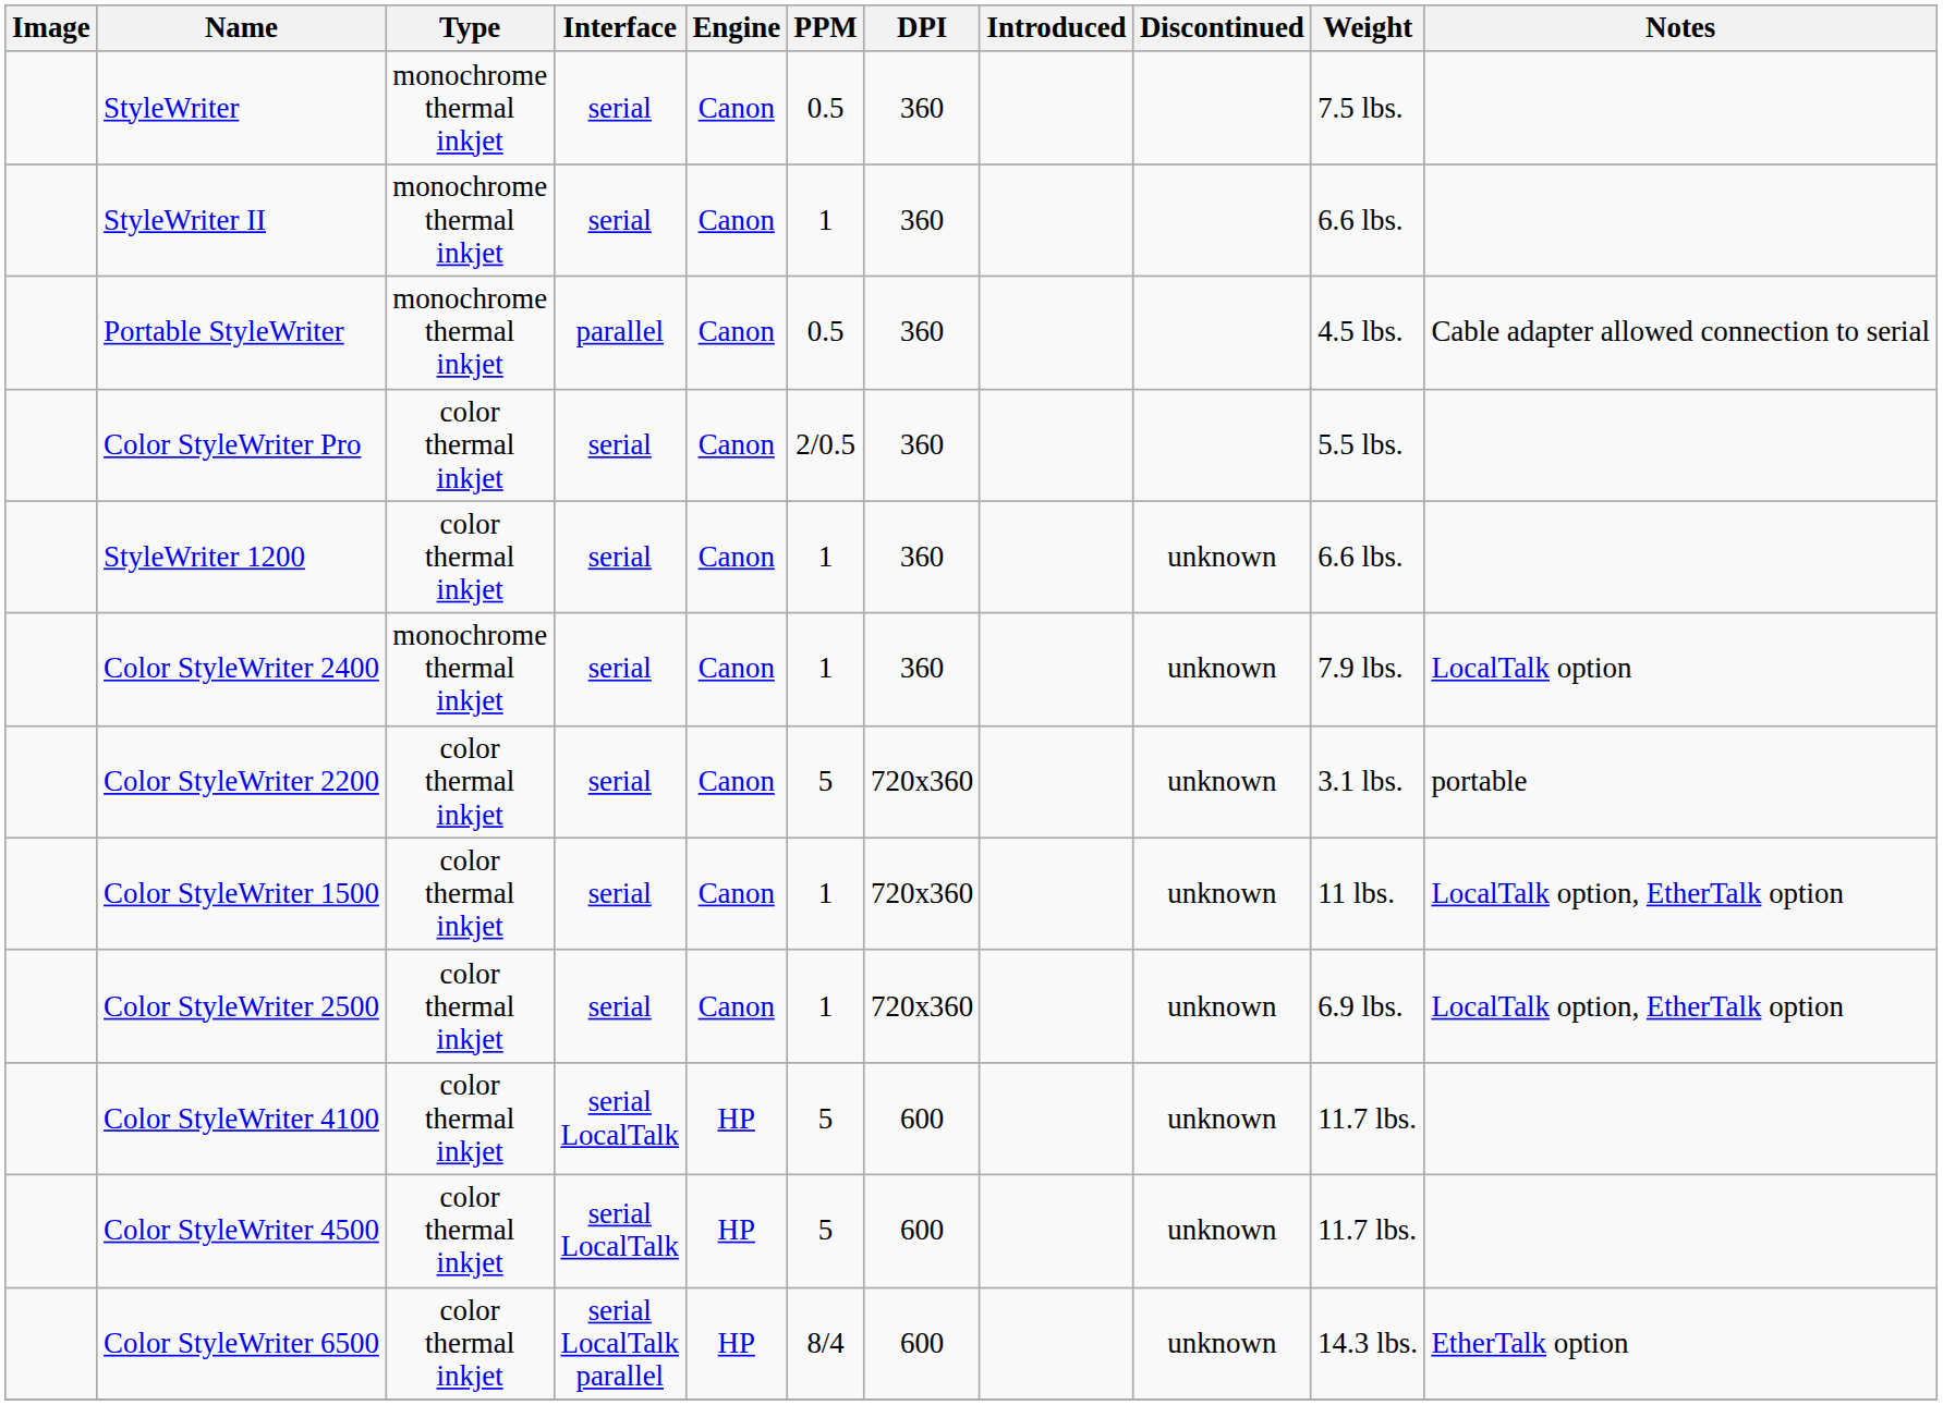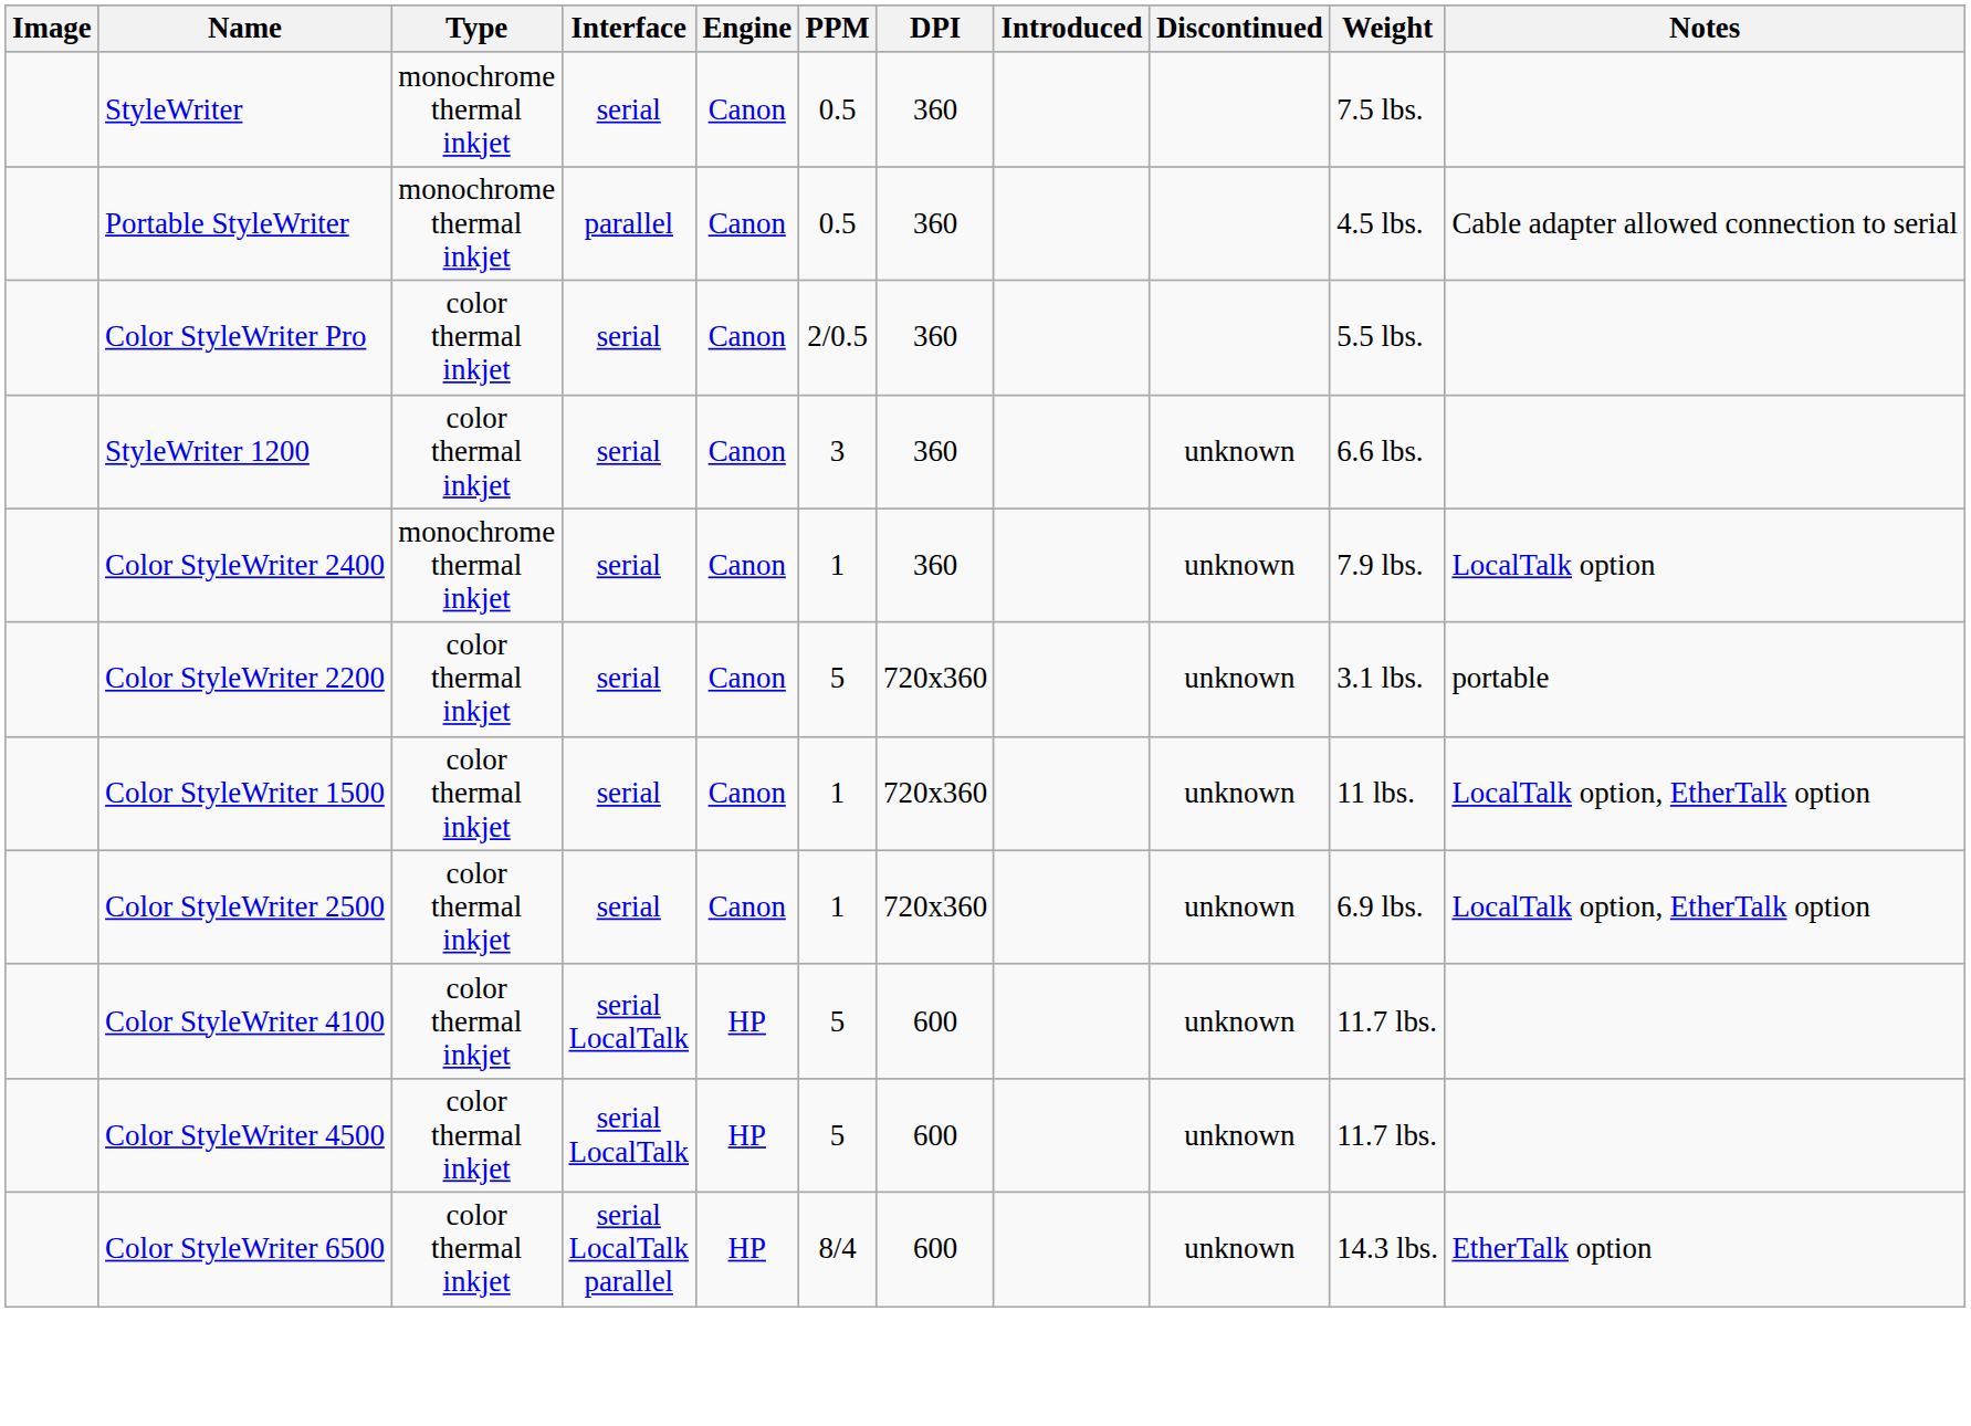 <table class="wikitable sortable">
 <tr>
 <th class=unsortable>Image</th>
 <th class=unsortable>Name</th>
 <th class=unsortable>Type</th>
 <th class=unsortable>Interface</th>
 <th class=unsortable>Engine</th>
 <th>PPM</th>
 <th>DPI</th>
 <th>Introduced</th>
 <th>Discontinued</th>
 <th>Weight</th>
 <th class=unsortable>Notes</th>
 </tr>
 <tr>
 <td></td>
 <td><a href='#'>StyleWriter</a></td>
 <td align=center>monochrome<br>thermal<br><a href='#'>inkjet</a></td>
 <td align=center><a href='#'>serial</a></td>
 <td align=center><a href='#'>Canon</a></td>
 <td align=center>0.5</td>
 <td align=center>360</td>
 <td align=center></td>
 <td align=center></td>
 <td>7.5 lbs.</td>
-<td></td>
-</tr>
-<tr>
-<td></td>
-<td><a href='#'>StyleWriter II</a></td>
-<td align=center>monochrome<br>thermal<br><a href='#'>inkjet</a></td>
-<td align=center><a href='#'>serial</a></td>
-<td align=center><a href='#'>Canon</a></td>
-<td align=center>1</td>
-<td align=center>360</td>
-<td align=center></td>
-<td align=center></td>
-<td>6.6 lbs.</td>
 <td></td>
 </tr>
 <tr>
 <td></td>
 <td><a href='#'>Portable StyleWriter</a></td>
 <td align=center>monochrome<br>thermal<br><a href='#'>inkjet</a></td>
 <td align=center><a href='#'>parallel</a></td>
 <td align=center><a href='#'>Canon</a></td>
 <td align=center>0.5</td>
 <td align=center>360</td>
 <td align=center></td>
 <td align=center></td>
 <td>4.5 lbs.</td>
 <td>Cable adapter allowed connection to serial</td>
 </tr>
 <tr>
 <td></td>
 <td><a href='#'>Color StyleWriter Pro</a></td>
 <td align=center>color<br>thermal<br><a href='#'>inkjet</a></td>
 <td align=center><a href='#'>serial</a></td>
 <td align=center><a href='#'>Canon</a></td>
 <td align=center>2/0.5</td>
 <td align=center>360</td>
 <td align=center></td>
 <td align=center></td>
 <td>5.5 lbs.</td>
 <td></td>
 </tr>
 <tr>
 <td></td>
 <td><a href='#'>StyleWriter 1200</a></td>
 <td align=center>color<br>thermal<br><a href='#'>inkjet</a></td>
 <td align=center><a href='#'>serial</a></td>
 <td align=center><a href='#'>Canon</a></td>
-<td align=center>1</td>
+<td align=center>3</td>
 <td align=center>360</td>
 <td align=center></td>
 <td align=center>unknown</td>
 <td>6.6 lbs.</td>
 <td></td>
 </tr>
 <tr>
 <td></td>
 <td><a href='#'>Color StyleWriter 2400</a></td>
 <td align=center>monochrome<br>thermal<br><a href='#'>inkjet</a></td>
 <td align=center><a href='#'>serial</a></td>
 <td align=center><a href='#'>Canon</a></td>
 <td align=center>1</td>
 <td align=center>360</td>
 <td align=center></td>
 <td align=center>unknown</td>
 <td>7.9 lbs.</td>
 <td><a href='#'>LocalTalk</a> option</td>
 </tr>
 <tr>
 <td></td>
 <td><a href='#'>Color StyleWriter 2200</a></td>
 <td align=center>color<br>thermal<br><a href='#'>inkjet</a></td>
 <td align=center><a href='#'>serial</a></td>
 <td align=center><a href='#'>Canon</a></td>
 <td align=center>5</td>
 <td align=center>720x360</td>
 <td align=center></td>
 <td align=center>unknown</td>
 <td>3.1 lbs.</td>
 <td>portable</td>
 </tr>
 <tr>
 <td></td>
 <td><a href='#'>Color StyleWriter 1500</a></td>
 <td align=center>color<br>thermal<br><a href='#'>inkjet</a></td>
 <td align=center><a href='#'>serial</a></td>
 <td align=center><a href='#'>Canon</a></td>
 <td align=center>1</td>
 <td align=center>720x360</td>
 <td align=center></td>
 <td align=center>unknown</td>
 <td>11 lbs.</td>
 <td><a href='#'>LocalTalk</a> option, <a href='#'>EtherTalk</a> option</td>
 </tr>
 <tr>
 <td></td>
 <td><a href='#'>Color StyleWriter 2500</a></td>
 <td align=center>color<br>thermal<br><a href='#'>inkjet</a></td>
 <td align=center><a href='#'>serial</a></td>
 <td align=center><a href='#'>Canon</a></td>
 <td align=center>1</td>
 <td align=center>720x360</td>
 <td align=center></td>
 <td align=center>unknown</td>
 <td>6.9 lbs.</td>
 <td><a href='#'>LocalTalk</a> option, <a href='#'>EtherTalk</a> option</td>
 </tr>
 <tr>
 <td></td>
 <td><a href='#'>Color StyleWriter 4100</a></td>
 <td align=center>color<br>thermal<br><a href='#'>inkjet</a></td>
 <td align=center><a href='#'>serial</a><br><a href='#'>LocalTalk</a></td>
 <td align="center"><a href='#'>HP</a></td>
 <td align=center>5</td>
 <td align=center>600</td>
 <td align=center></td>
 <td align=center>unknown</td>
 <td>11.7 lbs.</td>
 <td></td>
 </tr>
 <tr>
 <td></td>
 <td><a href='#'>Color StyleWriter 4500</a></td>
 <td align=center>color<br>thermal<br><a href='#'>inkjet</a></td>
 <td align=center><a href='#'>serial</a><br><a href='#'>LocalTalk</a></td>
 <td align="center"><a href='#'>HP</a></td>
 <td align=center>5</td>
 <td align=center>600</td>
 <td align=center></td>
 <td align=center>unknown</td>
 <td>11.7 lbs.</td>
 <td></td>
 </tr>
 <tr>
 <td></td>
 <td><a href='#'>Color StyleWriter 6500</a></td>
 <td align=center>color<br>thermal<br><a href='#'>inkjet</a></td>
 <td align=center><a href='#'>serial</a><br><a href='#'>LocalTalk</a><br><a href='#'>parallel</a></td>
 <td align="center"><a href='#'>HP</a></td>
 <td align=center>8/4</td>
 <td align=center>600</td>
 <td align=center></td>
 <td align=center>unknown</td>
 <td>14.3 lbs.</td>
 <td><a href='#'>EtherTalk</a> option</td>
 </tr>
 <tr>
 </tr>
 </table>
